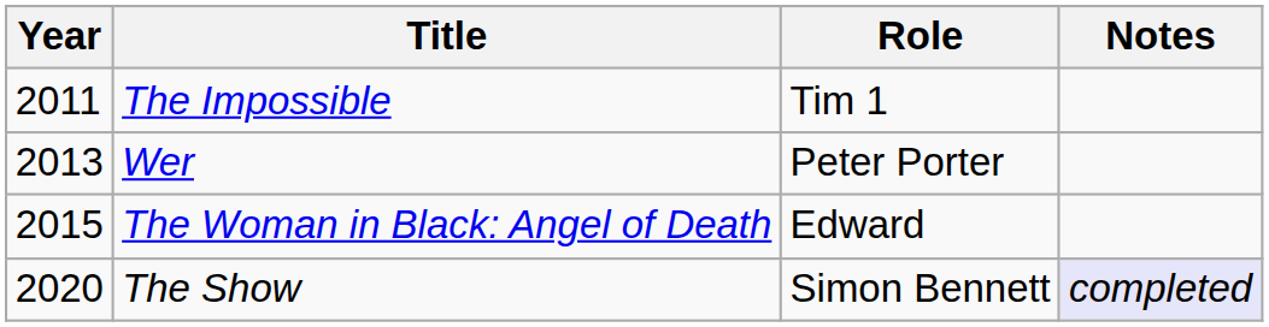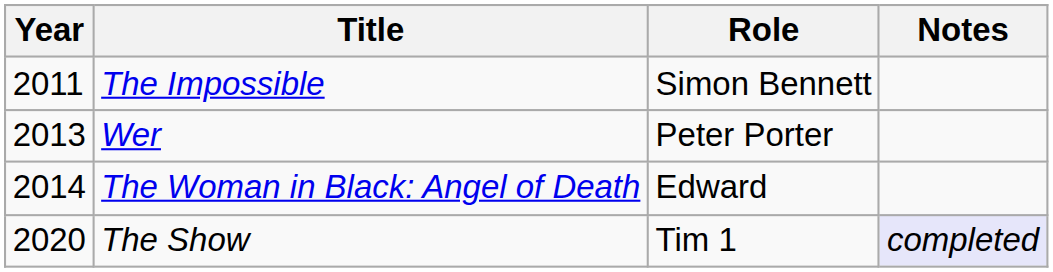 <table class="wikitable sortable">
 <tr>
 <th>Year</th>
 <th>Title</th>
 <th>Role</th>
 <th>Notes</th>
 </tr>
 <tr>
 <td>2011</td>
 <td><em><a href='#'>The Impossible</a></em></td>
-<td>Tim 1</td>
+<td>Simon Bennett</td>
 <td></td>
 </tr>
 <tr>
 <td>2013</td>
 <td><em><a href='#'>Wer</a></em></td>
 <td>Peter Porter</td>
 <td></td>
 </tr>
 <tr>
-<td>2015</td>
+<td>2014</td>
 <td><em><a href='#'>The Woman in Black: Angel of Death</a></em></td>
 <td>Edward</td>
 <td></td>
 </tr>
 <tr>
 <td>2020</td>
 <td><em>The Show</em></td>
-<td>Simon Bennett</td>
+<td>Tim 1</td>
 <td style="background: lavender;"><em>completed</em></td>
 </tr>
 </table>
